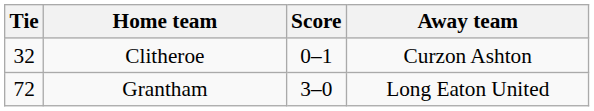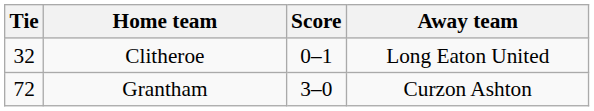 <table class="wikitable" style="text-align:center;">
 <tr>
 <th width=20>Tie</th>
 <th width=175>Home team</th>
 <th width=20>Score</th>
 <th width=175>Away team</th>
 </tr>
 <tr>
 <td>32</td>
 <td>Clitheroe</td>
 <td>0–1</td>
-<td>Curzon Ashton</td>
+<td>Long Eaton United</td>
 </tr>
 <tr>
 <td>72</td>
 <td>Grantham</td>
 <td>3–0</td>
-<td>Long Eaton United</td>
+<td>Curzon Ashton</td>
 </tr>
 </table>
